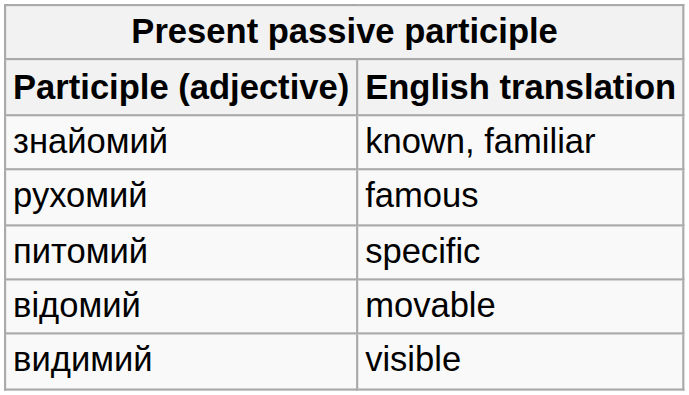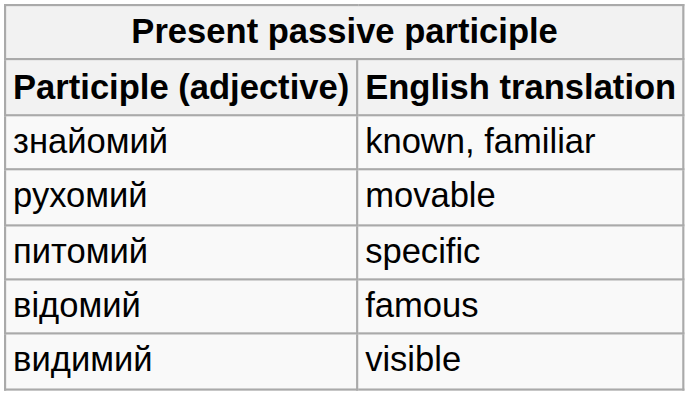 <table class="wikitable" align="center">
 <tr>
 <th colspan="2">Present passive participle</th>
 </tr>
 <tr>
 <th>Participle (adjective)</th>
 <th>English translation</th>
 </tr>
 <tr>
 <td>знайо<span>мий</span></td>
 <td>known, familiar</td>
 </tr>
 <tr>
 <td>рухо<span>мий</span></td>
-<td>famous</td>
+<td>movable</td>
 </tr>
 <tr>
 <td>пито<span>мий</span></td>
 <td>specific</td>
 </tr>
 <tr>
 <td>відо<span>мий</span></td>
-<td>movable</td>
+<td>famous</td>
 </tr>
 <tr>
 <td>види<span>мий</span></td>
 <td>visible</td>
 </tr>
 </table>
